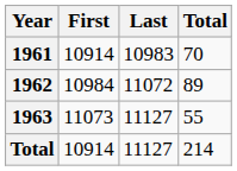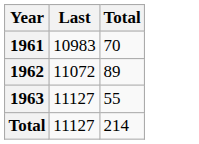 <table class="wikitable">
 <tr>
 <th>Year</th>
-<th>First</th>
 <th>Last</th>
 <th>Total</th>
 </tr>
 <tr>
 <th>1961</th>
-<td>10914</td>
 <td>10983</td>
 <td>70</td>
 </tr>
 <tr>
 <th>1962</th>
-<td>10984</td>
 <td>11072</td>
 <td>89</td>
 </tr>
 <tr>
 <th>1963</th>
-<td>11073</td>
 <td>11127</td>
 <td>55</td>
 </tr>
 <tr>
 <th>Total</th>
-<td>10914</td>
 <td>11127</td>
 <td>214</td>
 </tr>
 </table>
